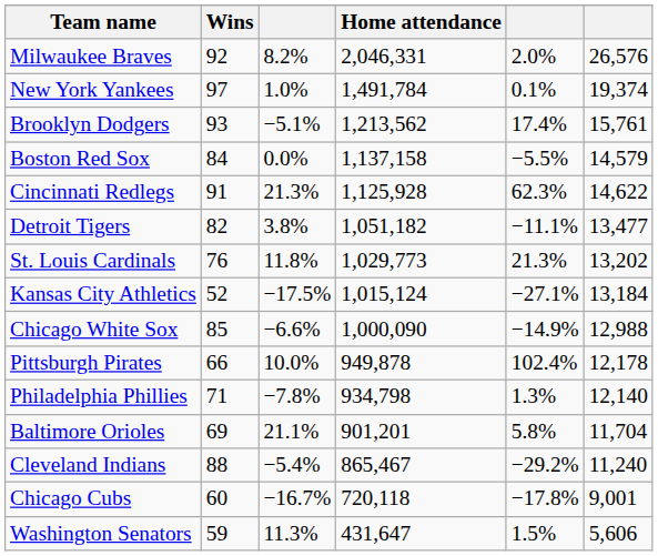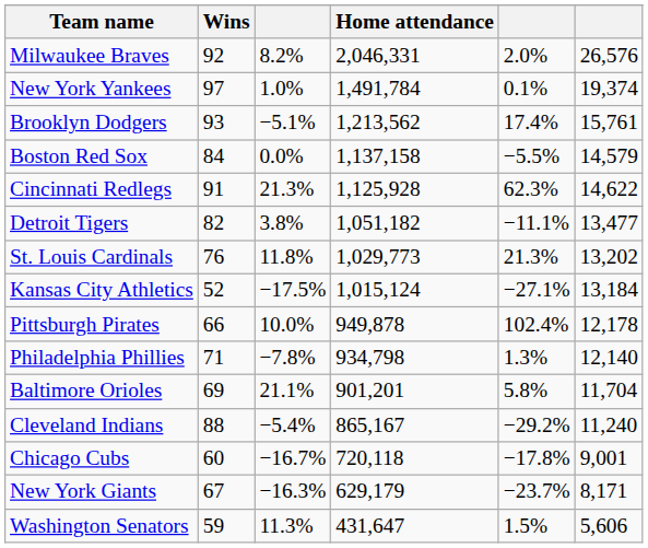 <table class="wikitable sortable">
 <tr style="text-align:center; font-size:larger;">
 </tr>
 <tr>
 <th>Team name</th>
 <th>Wins</th>
 <th></th>
 <th>Home attendance</th>
 <th></th>
 <th></th>
 </tr>
 <tr>
 <td><a href='#'>Milwaukee Braves</a></td>
 <td>92</td>
 <td>8.2%</td>
 <td>2,046,331</td>
 <td>2.0%</td>
 <td>26,576</td>
 </tr>
 <tr>
 <td><a href='#'>New York Yankees</a></td>
 <td>97</td>
 <td>1.0%</td>
 <td>1,491,784</td>
 <td>0.1%</td>
 <td>19,374</td>
 </tr>
 <tr>
 <td><a href='#'>Brooklyn Dodgers</a></td>
 <td>93</td>
 <td>−5.1%</td>
 <td>1,213,562</td>
 <td>17.4%</td>
 <td>15,761</td>
 </tr>
 <tr>
 <td><a href='#'>Boston Red Sox</a></td>
 <td>84</td>
 <td>0.0%</td>
 <td>1,137,158</td>
 <td>−5.5%</td>
 <td>14,579</td>
 </tr>
 <tr>
 <td><a href='#'>Cincinnati Redlegs</a></td>
 <td>91</td>
 <td>21.3%</td>
 <td>1,125,928</td>
 <td>62.3%</td>
 <td>14,622</td>
 </tr>
 <tr>
 <td><a href='#'>Detroit Tigers</a></td>
 <td>82</td>
 <td>3.8%</td>
 <td>1,051,182</td>
 <td>−11.1%</td>
 <td>13,477</td>
 </tr>
 <tr>
 <td><a href='#'>St. Louis Cardinals</a></td>
 <td>76</td>
 <td>11.8%</td>
 <td>1,029,773</td>
 <td>21.3%</td>
 <td>13,202</td>
 </tr>
 <tr>
 <td><a href='#'>Kansas City Athletics</a></td>
 <td>52</td>
 <td>−17.5%</td>
 <td>1,015,124</td>
 <td>−27.1%</td>
 <td>13,184</td>
 </tr>
 <tr>
-<td><a href='#'>Chicago White Sox</a></td>
-<td>85</td>
-<td>−6.6%</td>
-<td>1,000,090</td>
-<td>−14.9%</td>
-<td>12,988</td>
-</tr>
-<tr>
 <td><a href='#'>Pittsburgh Pirates</a></td>
 <td>66</td>
 <td>10.0%</td>
 <td>949,878</td>
 <td>102.4%</td>
 <td>12,178</td>
 </tr>
 <tr>
 <td><a href='#'>Philadelphia Phillies</a></td>
 <td>71</td>
 <td>−7.8%</td>
 <td>934,798</td>
 <td>1.3%</td>
 <td>12,140</td>
 </tr>
 <tr>
 <td><a href='#'>Baltimore Orioles</a></td>
 <td>69</td>
 <td>21.1%</td>
 <td>901,201</td>
 <td>5.8%</td>
 <td>11,704</td>
 </tr>
 <tr>
 <td><a href='#'>Cleveland Indians</a></td>
 <td>88</td>
 <td>−5.4%</td>
-<td>865,467</td>
+<td>865,167</td>
 <td>−29.2%</td>
 <td>11,240</td>
 </tr>
 <tr>
 <td><a href='#'>Chicago Cubs</a></td>
 <td>60</td>
 <td>−16.7%</td>
 <td>720,118</td>
 <td>−17.8%</td>
 <td>9,001</td>
 </tr>
 <tr>
+<td><a href='#'>New York Giants</a></td>
+<td>67</td>
+<td>−16.3%</td>
+<td>629,179</td>
+<td>−23.7%</td>
+<td>8,171</td>
+</tr>
+<tr>
 <td><a href='#'>Washington Senators</a></td>
 <td>59</td>
 <td>11.3%</td>
 <td>431,647</td>
 <td>1.5%</td>
 <td>5,606</td>
 </tr>
 </table>
